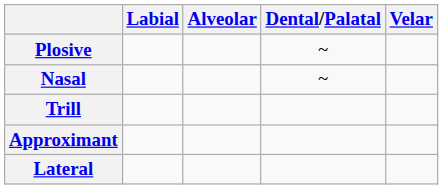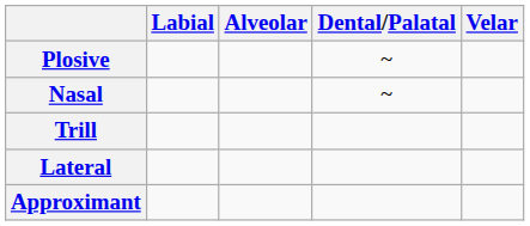 <table class="wikitable" style="text-align: center;">
 <tr>
 <th></th>
 <th><a href='#'>Labial</a></th>
 <th><a href='#'>Alveolar</a></th>
 <th><a href='#'>Dental</a>/<a href='#'>Palatal</a></th>
 <th><a href='#'>Velar</a></th>
 </tr>
 <tr>
 <th><a href='#'>Plosive</a></th>
 <td></td>
 <td></td>
 <td> ~ </td>
 <td></td>
 </tr>
 <tr>
 <th><a href='#'>Nasal</a></th>
 <td></td>
 <td></td>
 <td> ~ </td>
 <td></td>
 </tr>
 <tr>
 <th><a href='#'>Trill</a></th>
 <td></td>
 <td></td>
 <td></td>
 <td></td>
 </tr>
 <tr>
+<th><a href='#'>Lateral</a></th>
+<td></td>
+<td></td>
+<td></td>
+<td></td>
+</tr>
+<tr>
 <th><a href='#'>Approximant</a></th>
 <td></td>
 <td></td>
 <td></td>
 <td></td>
 </tr>
-<tr>
-<th><a href='#'>Lateral</a></th>
-<td></td>
-<td></td>
-<td></td>
-<td></td>
-</tr>
 </table>
